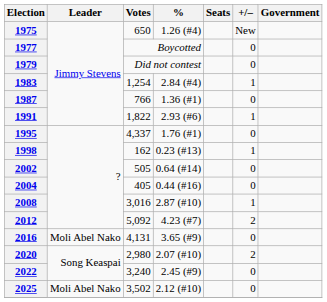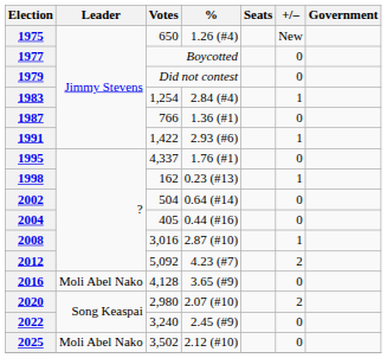 <table class="wikitable" style="text-align:right">
 <tr>
 <th>Election</th>
 <th>Leader</th>
 <th>Votes</th>
 <th>%</th>
 <th>Seats</th>
 <th>+/–</th>
 <th>Government</th>
 </tr>
 <tr>
 <th><a href='#'>1975</a></th>
 <td rowspan=6><a href='#'>Jimmy Stevens</a></td>
 <td>650</td>
 <td>1.26 (#4)</td>
 <td></td>
 <td>New</td>
 <td></td>
 </tr>
 <tr>
 <th><a href='#'>1977</a></th>
 <td colspan=2><em>Boycotted</em></td>
 <td></td>
 <td> 0</td>
 <td></td>
 </tr>
 <tr>
 <th><a href='#'>1979</a></th>
 <td colspan=2><em>Did not contest</em></td>
 <td></td>
 <td> 0</td>
 <td></td>
 </tr>
 <tr>
 <th><a href='#'>1983</a></th>
 <td>1,254</td>
 <td>2.84 (#4)</td>
 <td></td>
 <td> 1</td>
 <td></td>
 </tr>
 <tr>
 <th><a href='#'>1987</a></th>
 <td>766</td>
 <td>1.36 (#1)</td>
 <td></td>
 <td> 0</td>
 <td></td>
 </tr>
 <tr>
 <th><a href='#'>1991</a></th>
-<td>1,822</td>
+<td>1,422</td>
 <td>2.93 (#6)</td>
 <td></td>
 <td> 1</td>
 <td></td>
 </tr>
 <tr>
 <th><a href='#'>1995</a></th>
 <td rowspan=6>?</td>
 <td>4,337</td>
 <td>1.76 (#1)</td>
 <td></td>
 <td> 0</td>
 <td></td>
 </tr>
 <tr>
 <th><a href='#'>1998</a></th>
 <td>162</td>
 <td>0.23 (#13)</td>
 <td></td>
 <td> 1</td>
 <td></td>
 </tr>
 <tr>
 <th><a href='#'>2002</a></th>
-<td>505</td>
+<td>504</td>
 <td>0.64 (#14)</td>
 <td></td>
 <td> 0</td>
 <td></td>
 </tr>
 <tr>
 <th><a href='#'>2004</a></th>
 <td>405</td>
 <td>0.44 (#16)</td>
 <td></td>
 <td> 0</td>
 <td></td>
 </tr>
 <tr>
 <th><a href='#'>2008</a></th>
 <td>3,016</td>
 <td>2.87 (#10)</td>
 <td></td>
 <td> 1</td>
 <td></td>
 </tr>
 <tr>
 <th><a href='#'>2012</a></th>
 <td>5,092</td>
 <td>4.23 (#7)</td>
 <td></td>
 <td> 2</td>
 <td></td>
 </tr>
 <tr>
 <th><a href='#'>2016</a></th>
 <td>Moli Abel Nako</td>
-<td>4,131</td>
+<td>4,128</td>
 <td>3.65 (#9)</td>
 <td></td>
 <td> 0</td>
 <td></td>
 </tr>
 <tr>
 <th><a href='#'>2020</a></th>
 <td rowspan=2>Song Keaspai</td>
 <td>2,980</td>
 <td>2.07 (#10)</td>
 <td></td>
 <td> 2</td>
 <td></td>
 </tr>
 <tr>
 <th><a href='#'>2022</a></th>
 <td>3,240</td>
 <td>2.45 (#9)</td>
 <td></td>
 <td> 0</td>
 <td></td>
 </tr>
 <tr>
 <th><a href='#'>2025</a></th>
 <td>Moli Abel Nako</td>
 <td>3,502</td>
 <td>2.12 (#10)</td>
 <td></td>
 <td> 0</td>
 <td></td>
 </tr>
 <tr>
 </tr>
 </table>
